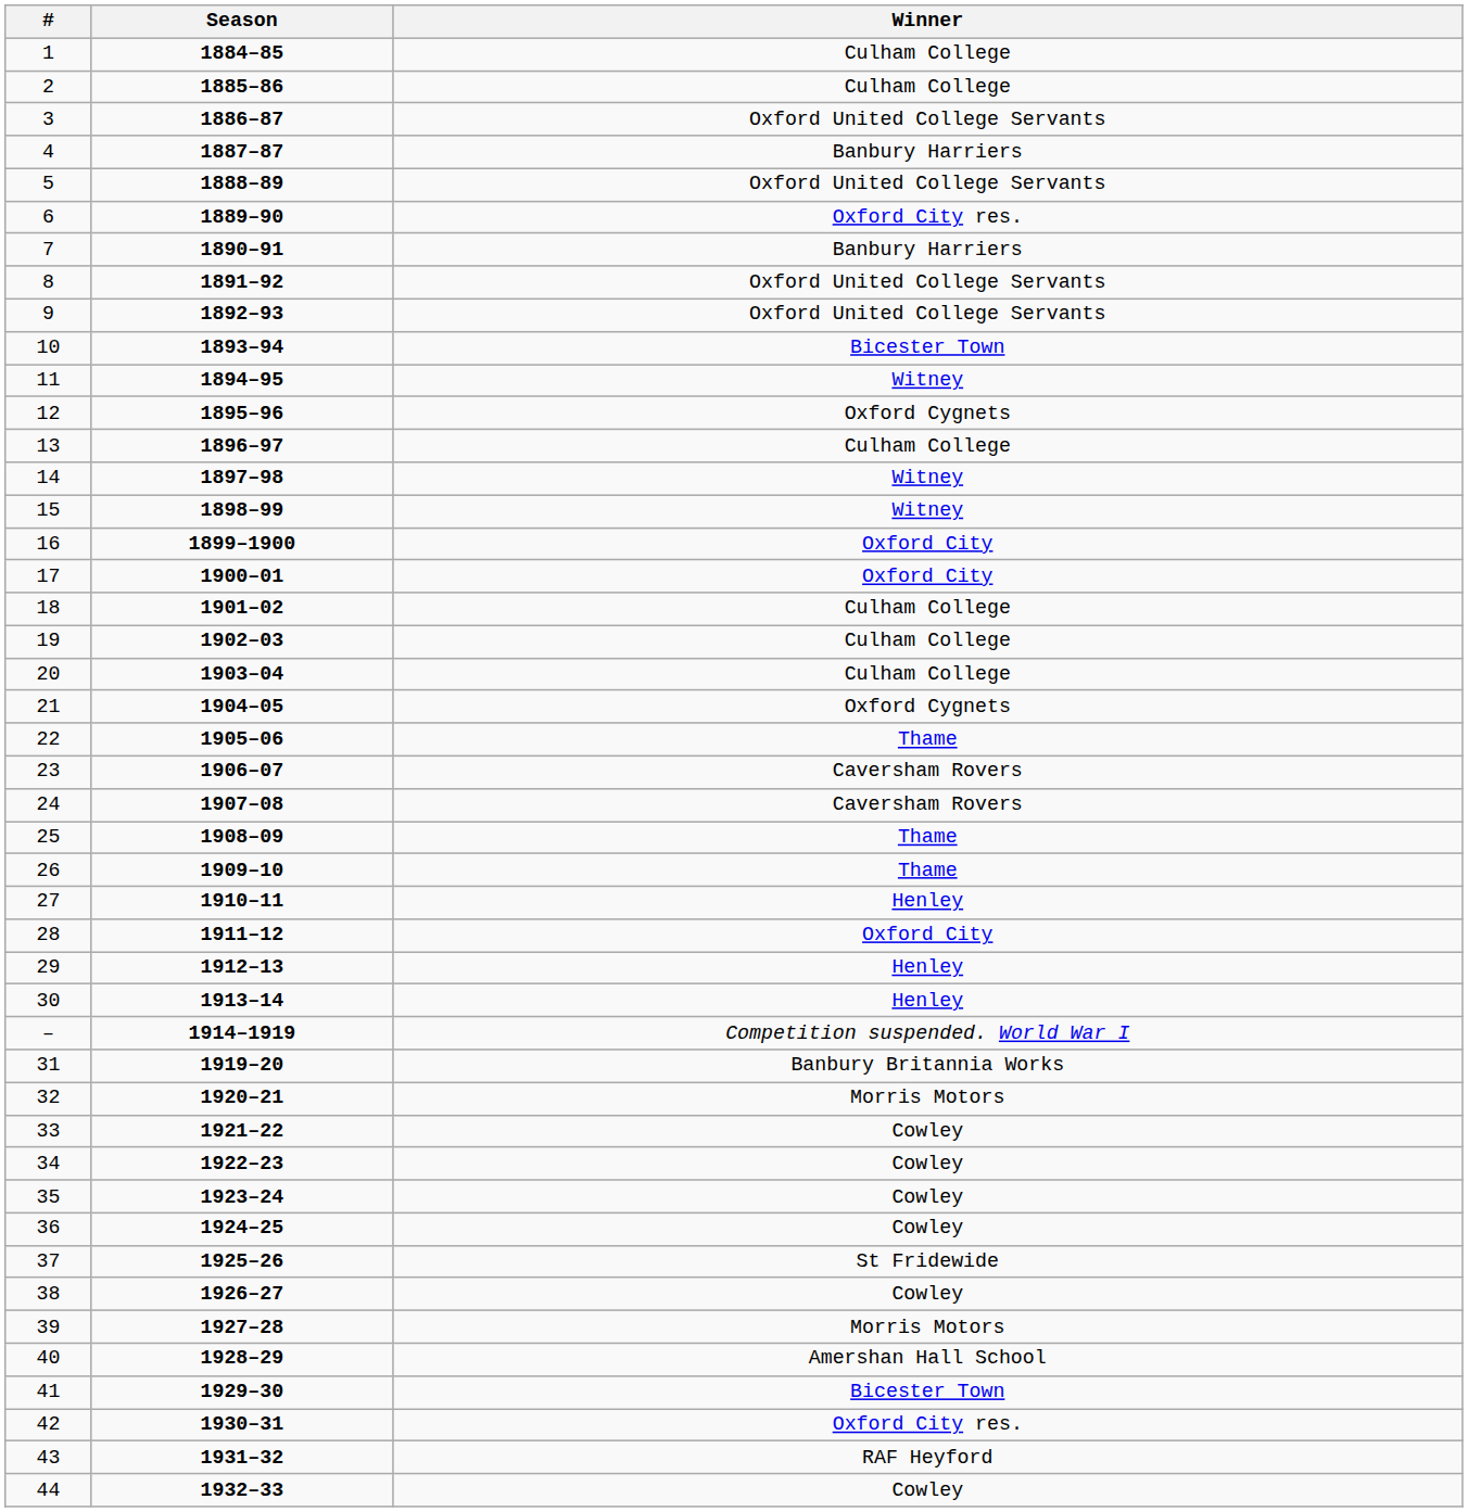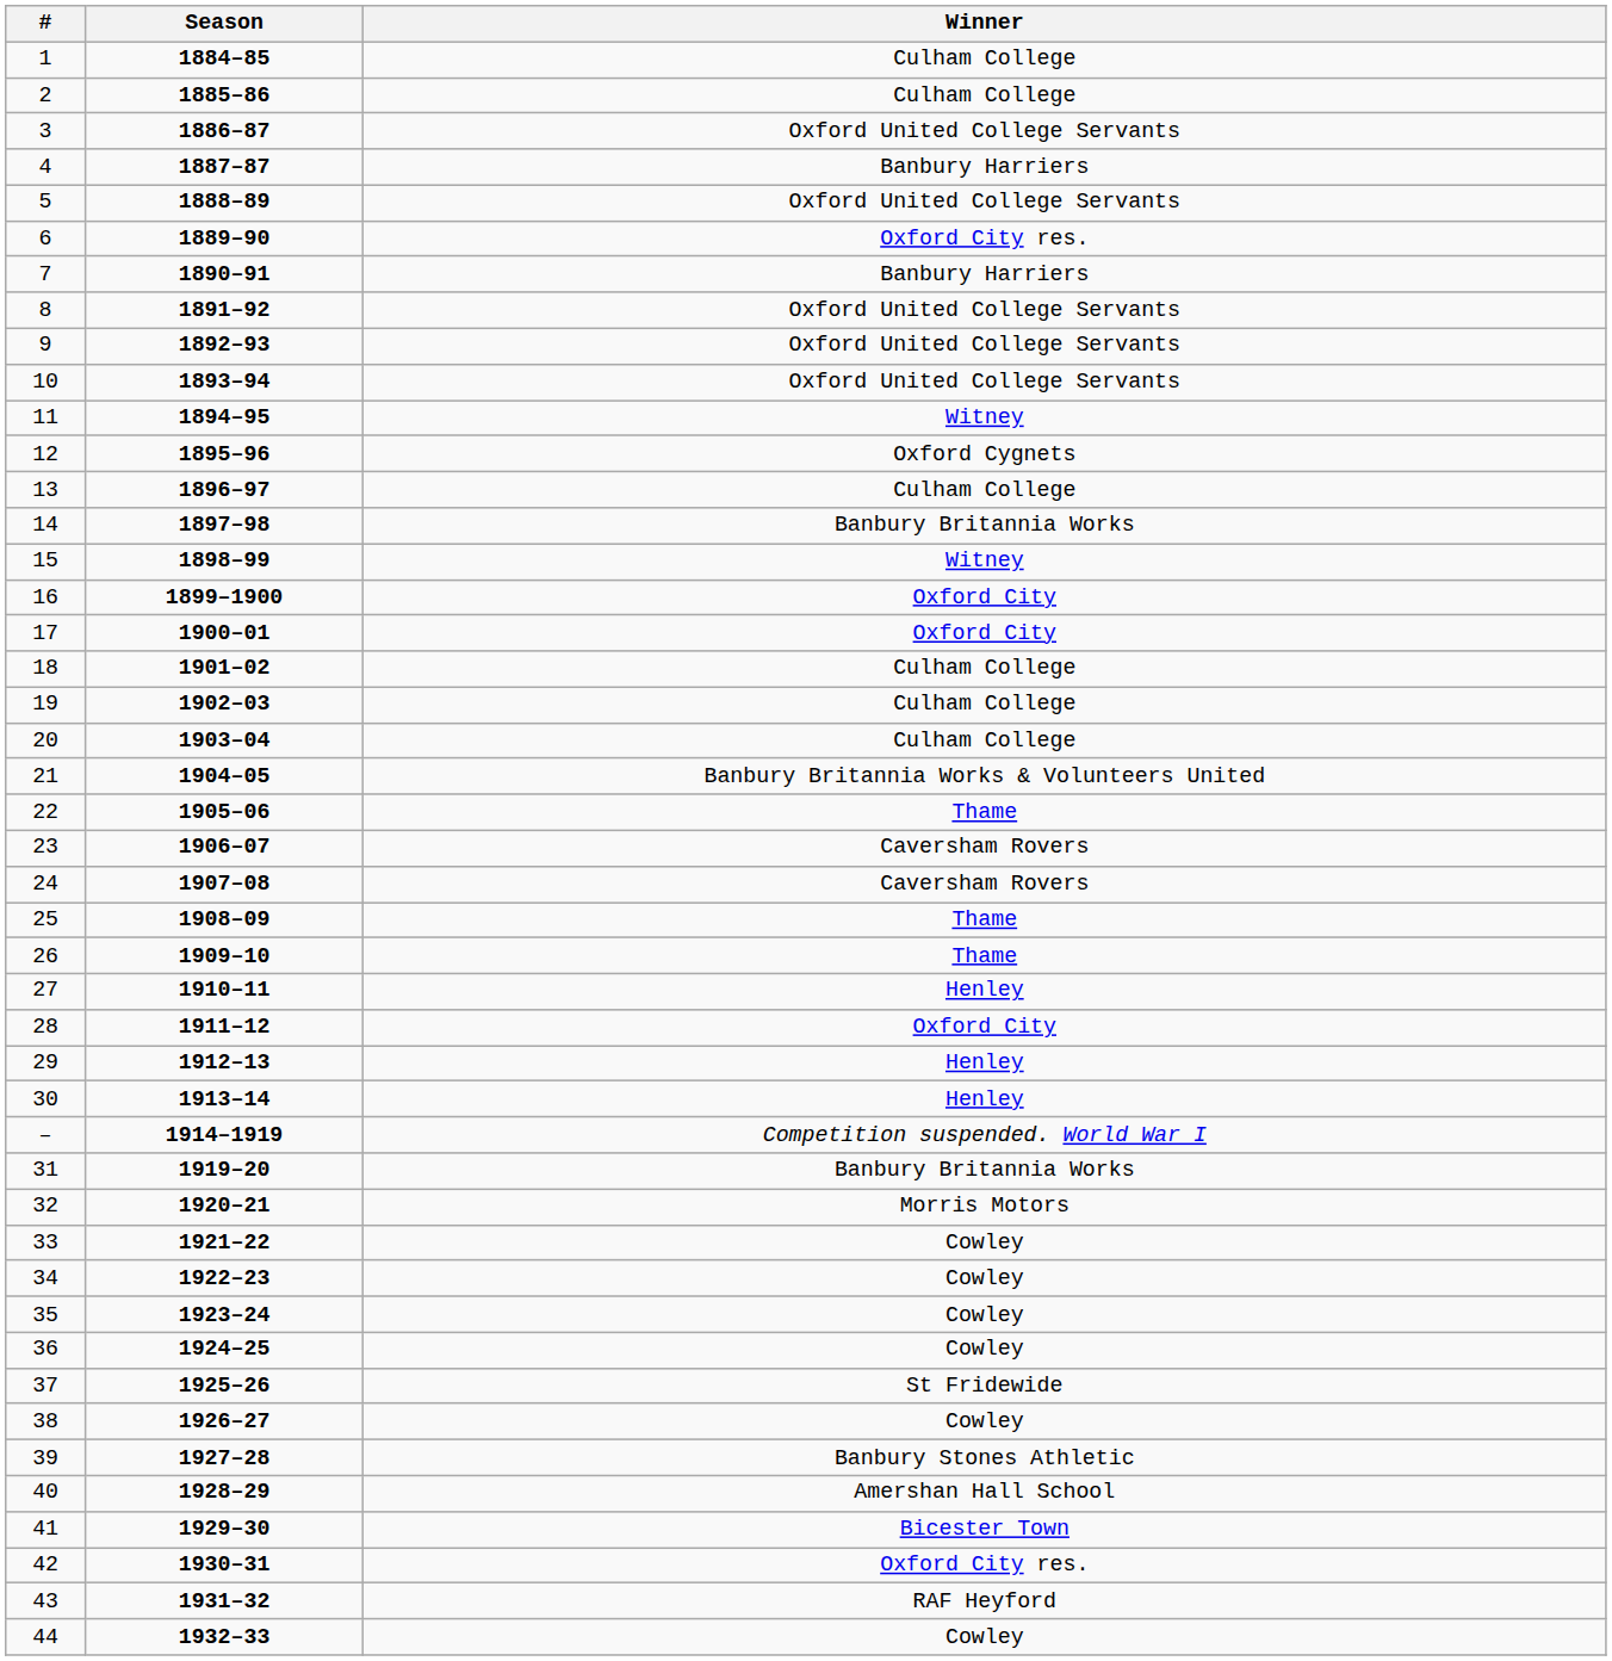 <table class="wikitable" style="text-align: center; width: 100%; font-size: 12px">
 <tr>
 <th><strong>#</strong></th>
 <th><strong>Season</strong></th>
 <th><strong>Winner</strong></th>
 </tr>
 <tr>
 <td>1</td>
 <td><strong>1884–85</strong></td>
 <td>Culham College</td>
 </tr>
 <tr>
 <td>2</td>
 <td><strong>1885–86</strong></td>
 <td>Culham College</td>
 </tr>
 <tr>
 <td>3</td>
 <td><strong>1886–87</strong></td>
 <td>Oxford United College Servants</td>
 </tr>
 <tr>
 <td>4</td>
 <td><strong>1887–87</strong></td>
 <td>Banbury Harriers</td>
 </tr>
 <tr>
 <td>5</td>
 <td><strong>1888–89</strong></td>
 <td>Oxford United College Servants</td>
 </tr>
 <tr>
 <td>6</td>
 <td><strong>1889–90</strong></td>
 <td><a href='#'>Oxford City</a> res.</td>
 </tr>
 <tr>
 <td>7</td>
 <td><strong>1890–91</strong></td>
 <td>Banbury Harriers</td>
 </tr>
 <tr>
 <td>8</td>
 <td><strong>1891–92</strong></td>
 <td>Oxford United College Servants</td>
 </tr>
 <tr>
 <td>9</td>
 <td><strong>1892–93</strong></td>
 <td>Oxford United College Servants</td>
 </tr>
 <tr>
 <td>10</td>
 <td><strong>1893–94</strong></td>
-<td><a href='#'>Bicester Town</a></td>
+<td>Oxford United College Servants</td>
 </tr>
 <tr>
 <td>11</td>
 <td><strong>1894–95</strong></td>
 <td><a href='#'>Witney</a></td>
 </tr>
 <tr>
 <td>12</td>
 <td><strong>1895–96</strong></td>
 <td>Oxford Cygnets</td>
 </tr>
 <tr>
 <td>13</td>
 <td><strong>1896–97</strong></td>
 <td>Culham College</td>
 </tr>
 <tr>
 <td>14</td>
 <td><strong>1897–98</strong></td>
-<td><a href='#'>Witney</a></td>
+<td>Banbury Britannia Works</td>
 </tr>
 <tr>
 <td>15</td>
 <td><strong>1898–99</strong></td>
 <td><a href='#'>Witney</a></td>
 </tr>
 <tr>
 <td>16</td>
 <td><strong>1899–1900</strong></td>
 <td><a href='#'>Oxford City</a></td>
 </tr>
 <tr>
 <td>17</td>
 <td><strong>1900–01</strong></td>
 <td><a href='#'>Oxford City</a></td>
 </tr>
 <tr>
 <td>18</td>
 <td><strong>1901–02</strong></td>
 <td>Culham College</td>
 </tr>
 <tr>
 <td>19</td>
 <td><strong>1902–03</strong></td>
 <td>Culham College</td>
 </tr>
 <tr>
 <td>20</td>
 <td><strong>1903–04</strong></td>
 <td>Culham College</td>
 </tr>
 <tr>
 <td>21</td>
 <td><strong>1904–05</strong></td>
-<td>Oxford Cygnets</td>
+<td>Banbury Britannia Works & Volunteers United</td>
 </tr>
 <tr>
 <td>22</td>
 <td><strong>1905–06</strong></td>
 <td><a href='#'>Thame</a></td>
 </tr>
 <tr>
 <td>23</td>
 <td><strong>1906–07</strong></td>
 <td>Caversham Rovers</td>
 </tr>
 <tr>
 <td>24</td>
 <td><strong>1907–08</strong></td>
 <td>Caversham Rovers</td>
 </tr>
 <tr>
 <td>25</td>
 <td><strong>1908–09</strong></td>
 <td><a href='#'>Thame</a></td>
 </tr>
 <tr>
 <td>26</td>
 <td><strong>1909–10</strong></td>
 <td><a href='#'>Thame</a></td>
 </tr>
 <tr>
 <td>27</td>
 <td><strong>1910–11</strong></td>
 <td><a href='#'>Henley</a></td>
 </tr>
 <tr>
 <td>28</td>
 <td><strong>1911–12</strong></td>
 <td><a href='#'>Oxford City</a></td>
 </tr>
 <tr>
 <td>29</td>
 <td><strong>1912–13</strong></td>
 <td><a href='#'>Henley</a></td>
 </tr>
 <tr>
 <td>30</td>
 <td><strong>1913–14</strong></td>
 <td><a href='#'>Henley</a></td>
 </tr>
 <tr>
 <td>–</td>
 <td><strong>1914–1919</strong></td>
 <td colspan=2><em>Competition suspended. <a href='#'>World War I</a></td>
 </tr>
 <tr>
 <td>31</td>
 <td><strong>1919–20</strong></td>
 <td>Banbury Britannia Works</td>
 </tr>
 <tr>
 <td>32</td>
 <td><strong>1920–21</strong></td>
 <td>Morris Motors</td>
 </tr>
 <tr>
 <td>33</td>
 <td><strong>1921–22</strong></td>
 <td>Cowley</td>
 </tr>
 <tr>
 <td>34</td>
 <td><strong>1922–23</strong></td>
 <td>Cowley</td>
 </tr>
 <tr>
 <td>35</td>
 <td><strong>1923–24</strong></td>
 <td>Cowley</td>
 </tr>
 <tr>
 <td>36</td>
 <td><strong>1924–25</strong></td>
 <td>Cowley</td>
 </tr>
 <tr>
 <td>37</td>
 <td><strong>1925–26</strong></td>
 <td>St Fridewide</td>
 </tr>
 <tr>
 <td>38</td>
 <td><strong>1926–27</strong></td>
 <td>Cowley</td>
 </tr>
 <tr>
 <td>39</td>
 <td><strong>1927–28</strong></td>
-<td>Morris Motors</td>
+<td>Banbury Stones Athletic</td>
 </tr>
 <tr>
 <td>40</td>
 <td><strong>1928–29</strong></td>
 <td>Amershan Hall School</td>
 </tr>
 <tr>
 <td>41</td>
 <td><strong>1929–30</strong></td>
 <td><a href='#'>Bicester Town</a></td>
 </tr>
 <tr>
 <td>42</td>
 <td><strong>1930–31</strong></td>
 <td><a href='#'>Oxford City</a> res.</td>
 </tr>
 <tr>
 <td>43</td>
 <td><strong>1931–32</strong></td>
 <td>RAF Heyford</td>
 </tr>
 <tr>
 <td>44</td>
 <td><strong>1932–33</strong></td>
 <td>Cowley</td>
 </tr>
 </table>
